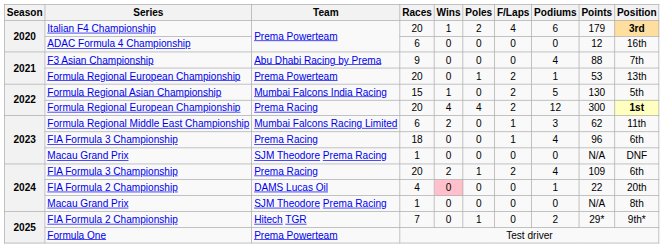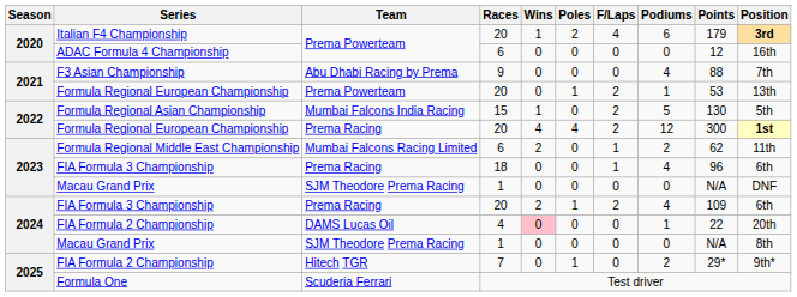 <table class="wikitable" style="font-size: 90%; text-align:center">
 <tr>
 <th scope="col">Season</th>
 <th scope="col">Series</th>
 <th scope="col">Team</th>
 <th scope="col">Races</th>
 <th scope="col">Wins</th>
 <th scope="col">Poles</th>
 <th scope="col">F/Laps</th>
 <th scope="col">Podiums</th>
 <th scope="col">Points</th>
 <th scope="col">Position</th>
 </tr>
 <tr>
 <th scope="row" rowspan="2">2020</th>
 <td style="text-align:left;"><a href='#'>Italian F4 Championship</a></td>
 <td style="text-align:left;" rowspan="2"><a href='#'>Prema Powerteam</a></td>
 <td>20</td>
 <td>1</td>
 <td>2</td>
 <td>4</td>
 <td>6</td>
 <td>179</td>
 <td style="background:#FFDF9F;"><strong>3rd</strong></td>
 </tr>
 <tr>
 <td style="text-align:left;"><a href='#'>ADAC Formula 4 Championship</a></td>
 <td>6</td>
 <td>0</td>
 <td>0</td>
 <td>0</td>
 <td>0</td>
 <td>12</td>
 <td>16th</td>
 </tr>
 <tr>
 <th scope="row" rowspan="2">2021</th>
 <td style="text-align:left;"><a href='#'>F3 Asian Championship</a></td>
 <td style="text-align:left;"><a href='#'>Abu Dhabi Racing by Prema</a></td>
 <td>9</td>
 <td>0</td>
 <td>0</td>
 <td>0</td>
 <td>4</td>
 <td>88</td>
 <td>7th</td>
 </tr>
 <tr>
 <td style="text-align:left;"><a href='#'>Formula Regional European Championship</a></td>
 <td style="text-align:left;"><a href='#'>Prema Powerteam</a></td>
 <td>20</td>
 <td>0</td>
 <td>1</td>
 <td>2</td>
 <td>1</td>
 <td>53</td>
 <td>13th</td>
 </tr>
 <tr>
 <th scope="row" rowspan="2">2022</th>
 <td style="text-align:left;"><a href='#'>Formula Regional Asian Championship</a></td>
 <td style="text-align:left;"><a href='#'>Mumbai Falcons India Racing</a></td>
 <td>15</td>
 <td>1</td>
 <td>0</td>
 <td>2</td>
 <td>5</td>
 <td>130</td>
 <td>5th</td>
 </tr>
 <tr>
 <td style="text-align:left;"><a href='#'>Formula Regional European Championship</a></td>
 <td style="text-align:left;"><a href='#'>Prema Racing</a></td>
 <td>20</td>
 <td>4</td>
 <td>4</td>
 <td>2</td>
 <td>12</td>
 <td>300</td>
 <td style="background:#FFFFBF;"><strong>1st</strong></td>
 </tr>
 <tr>
 <th scope="row" rowspan="3">2023</th>
 <td style="text-align:left;"><a href='#'>Formula Regional Middle East Championship</a></td>
 <td style="text-align:left;"><a href='#'>Mumbai Falcons Racing Limited</a></td>
 <td>6</td>
 <td>2</td>
 <td>0</td>
 <td>1</td>
-<td>3</td>
+<td>2</td>
 <td>62</td>
 <td>11th</td>
 </tr>
 <tr>
 <td style="text-align:left;"><a href='#'>FIA Formula 3 Championship</a></td>
 <td style="text-align:left;"><a href='#'>Prema Racing</a></td>
 <td>18</td>
 <td>0</td>
 <td>0</td>
 <td>1</td>
 <td>4</td>
 <td>96</td>
 <td>6th</td>
 </tr>
 <tr>
 <td style="text-align:left;"><a href='#'>Macau Grand Prix</a></td>
 <td style="text-align:left;"><a href='#'>SJM Theodore</a> <a href='#'>Prema Racing</a></td>
 <td>1</td>
 <td>0</td>
 <td>0</td>
 <td>0</td>
 <td>0</td>
 <td>N/A</td>
 <td>DNF</td>
 </tr>
 <tr>
 <th scope="row" rowspan="3">2024</th>
 <td style="text-align:left;"><a href='#'>FIA Formula 3 Championship</a></td>
 <td style="text-align:left;"><a href='#'>Prema Racing</a></td>
 <td>20</td>
 <td>2</td>
 <td>1</td>
 <td>2</td>
 <td>4</td>
 <td>109</td>
 <td>6th</td>
 </tr>
 <tr>
 <td style="text-align:left;"><a href='#'>FIA Formula 2 Championship</a></td>
 <td style="text-align:left;"><a href='#'>DAMS Lucas Oil</a></td>
 <td>4</td>
 <td style="background: pink;">0</td>
 <td>0</td>
 <td>0</td>
 <td>1</td>
 <td>22</td>
 <td>20th</td>
 </tr>
 <tr>
 <td style="text-align:left;"><a href='#'>Macau Grand Prix</a></td>
 <td style="text-align:left;"><a href='#'>SJM Theodore</a> <a href='#'>Prema Racing</a></td>
 <td>1</td>
 <td>0</td>
 <td>0</td>
 <td>0</td>
 <td>0</td>
 <td>N/A</td>
 <td>8th</td>
 </tr>
 <tr>
 <th scope="row" rowspan="3">2025</th>
 <td style="text-align:left;"><a href='#'>FIA Formula 2 Championship</a></td>
 <td style="text-align:left;"><a href='#'>Hitech</a> <a href='#'>TGR</a></td>
 <td>7</td>
 <td>0</td>
 <td>1</td>
 <td>0</td>
 <td>2</td>
 <td>29*</td>
 <td>9th*</td>
 </tr>
 <tr>
 <td style="text-align:left;"><a href='#'>Formula One</a></td>
-<td style="text-align:left;"><a href='#'>Prema Powerteam</a></td>
+<td style="text-align:left;"><a href='#'>Scuderia Ferrari</a></td>
 <td colspan="7">Test driver</td>
 </tr>
 </table>
